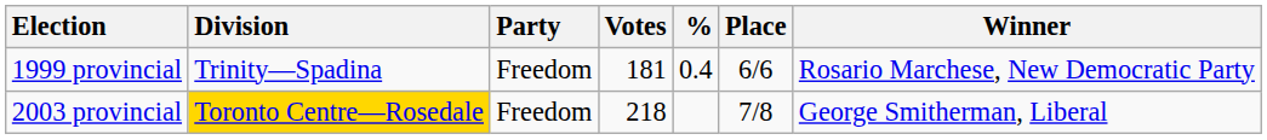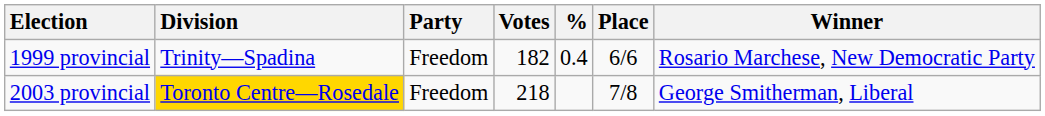 <table class="wikitable">
 <tr style="background:#eee;">
 <th style="text-align:left;">Election</th>
 <th style="text-align:left;">Division</th>
 <th style="text-align:left;">Party</th>
 <th style="text-align:right;">Votes</th>
 <th style="text-align:right;">%</th>
 <th style="text-align:center;">Place</th>
 <th style="text-align:center;">Winner</th>
 </tr>
 <tr>
 <td style="text-align:left;"><a href='#'>1999 provincial</a></td>
 <td style="text-align:left;"><a href='#'>Trinity—Spadina</a></td>
 <td style="text-align:left;">Freedom</td>
-<td style="text-align:right;">181</td>
+<td style="text-align:right;">182</td>
 <td style="text-align:right;">0.4</td>
 <td style="text-align:center;">6/6</td>
 <td style="text-align:left;"><a href='#'>Rosario Marchese</a>, <a href='#'>New Democratic Party</a></td>
 </tr>
 <tr>
 <td style="text-align:left;"><a href='#'>2003 provincial</a></td>
 <td style="background: gold; text-align:left;"><a href='#'>Toronto Centre—Rosedale</a></td>
 <td style="text-align:left;">Freedom</td>
 <td style="text-align:right;">218</td>
 <td style="text-align:right;"></td>
 <td style="text-align:center;">7/8</td>
 <td style="text-align:left;"><a href='#'>George Smitherman</a>, <a href='#'>Liberal</a></td>
 </tr>
 </table>
